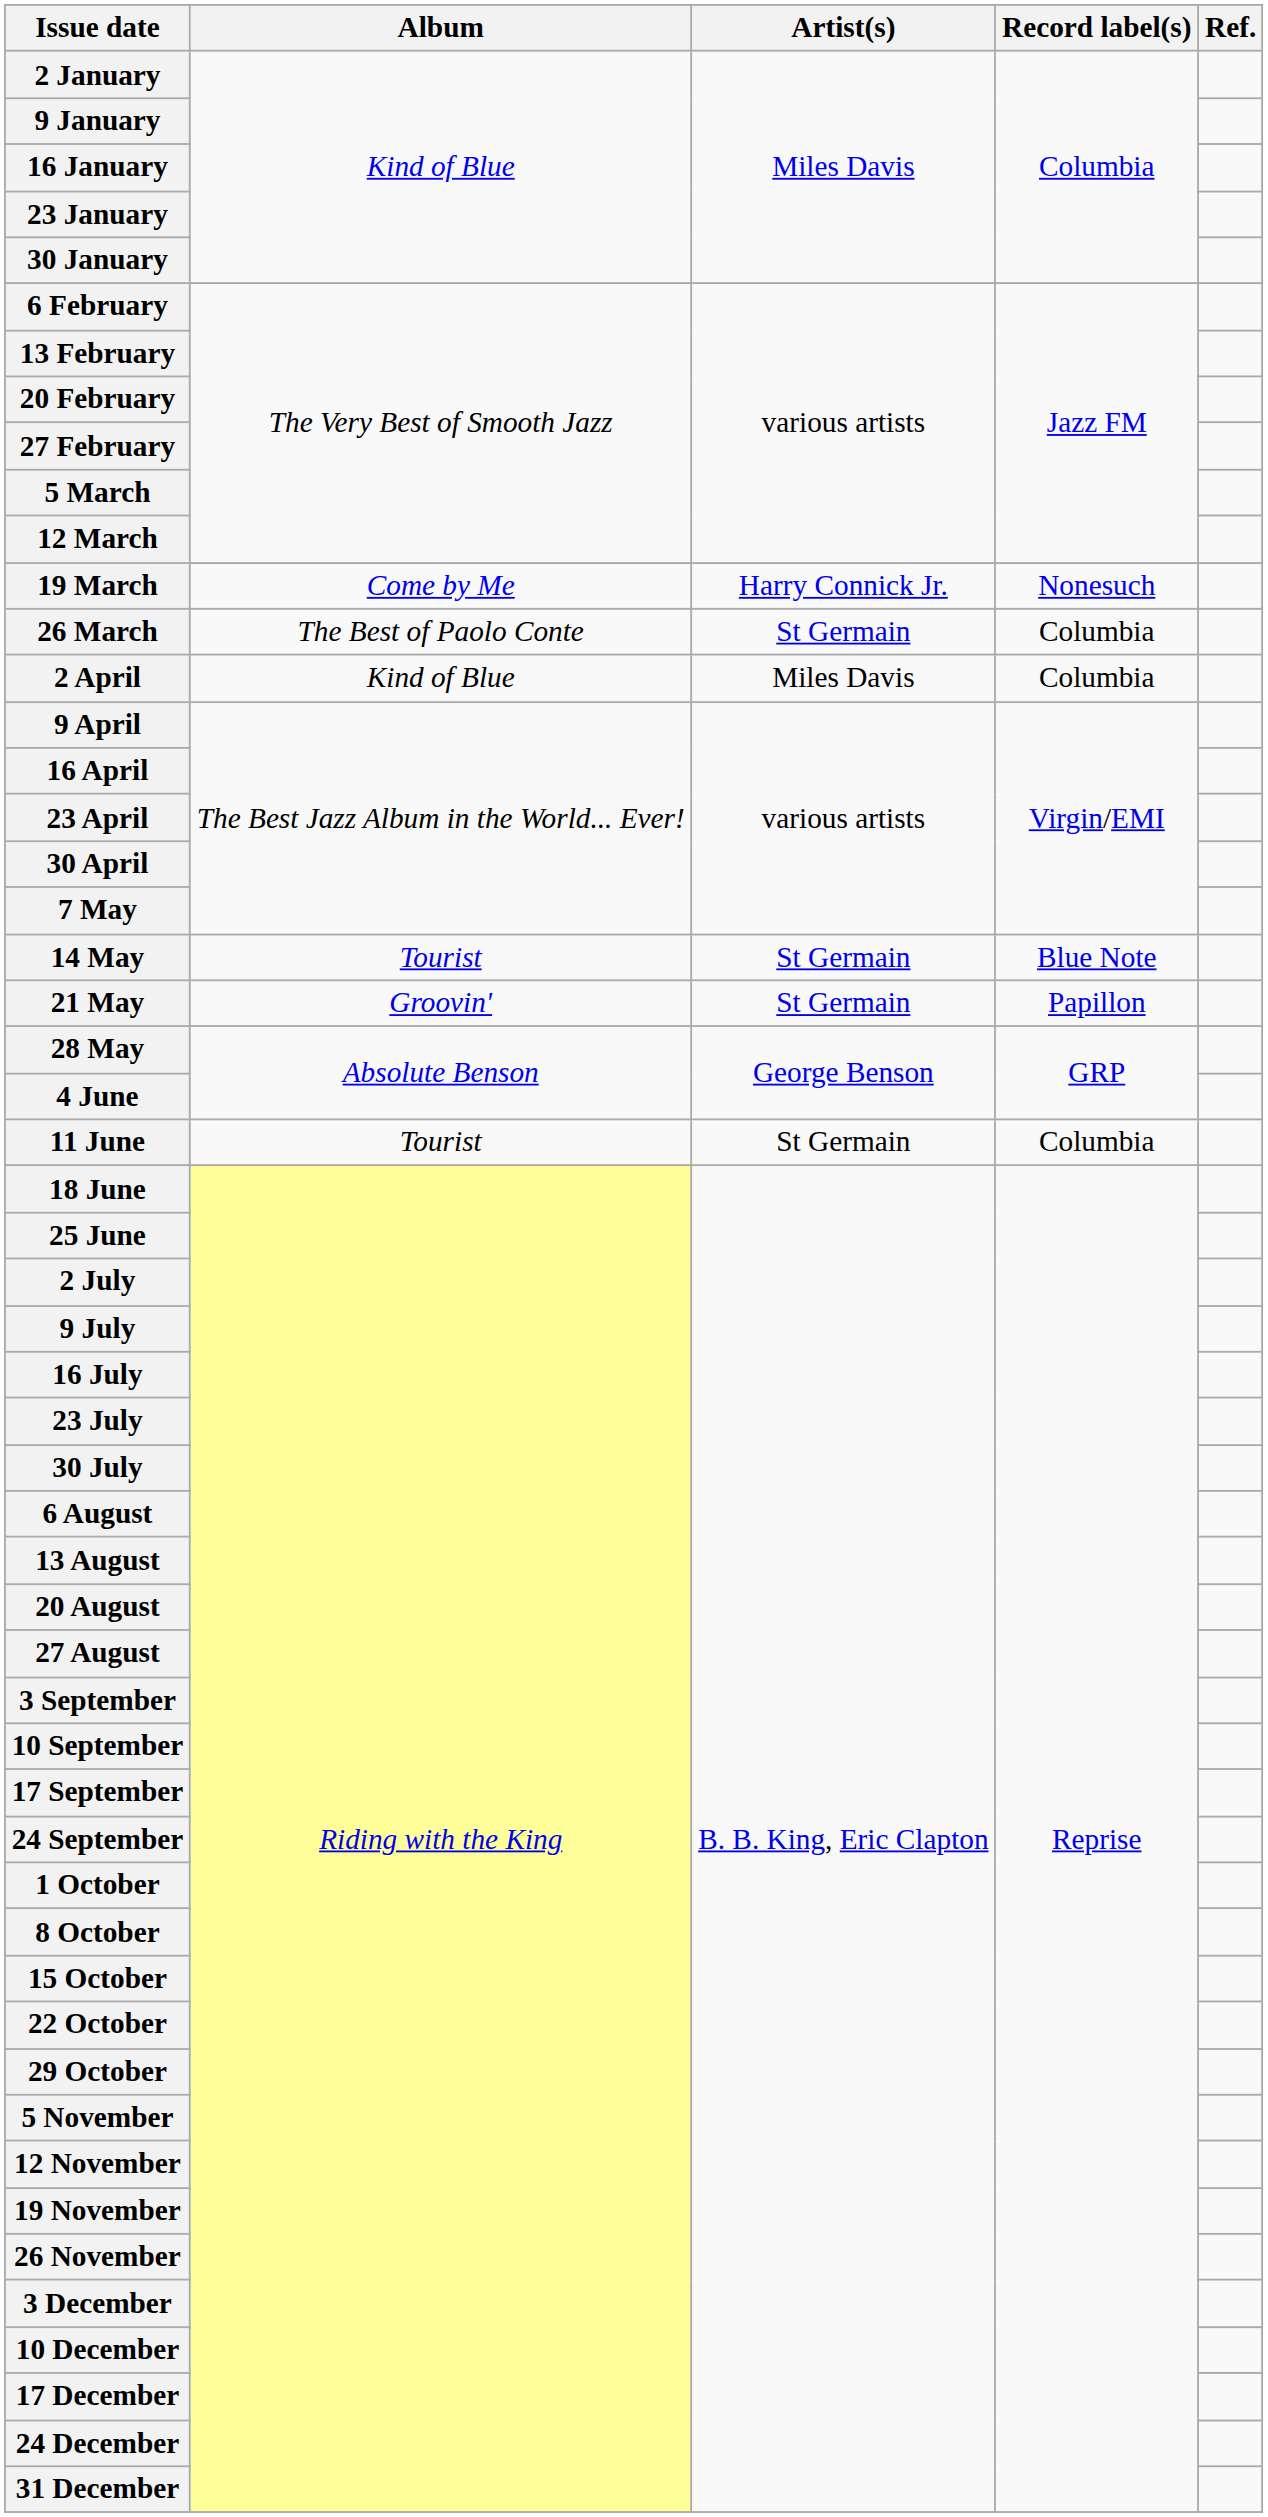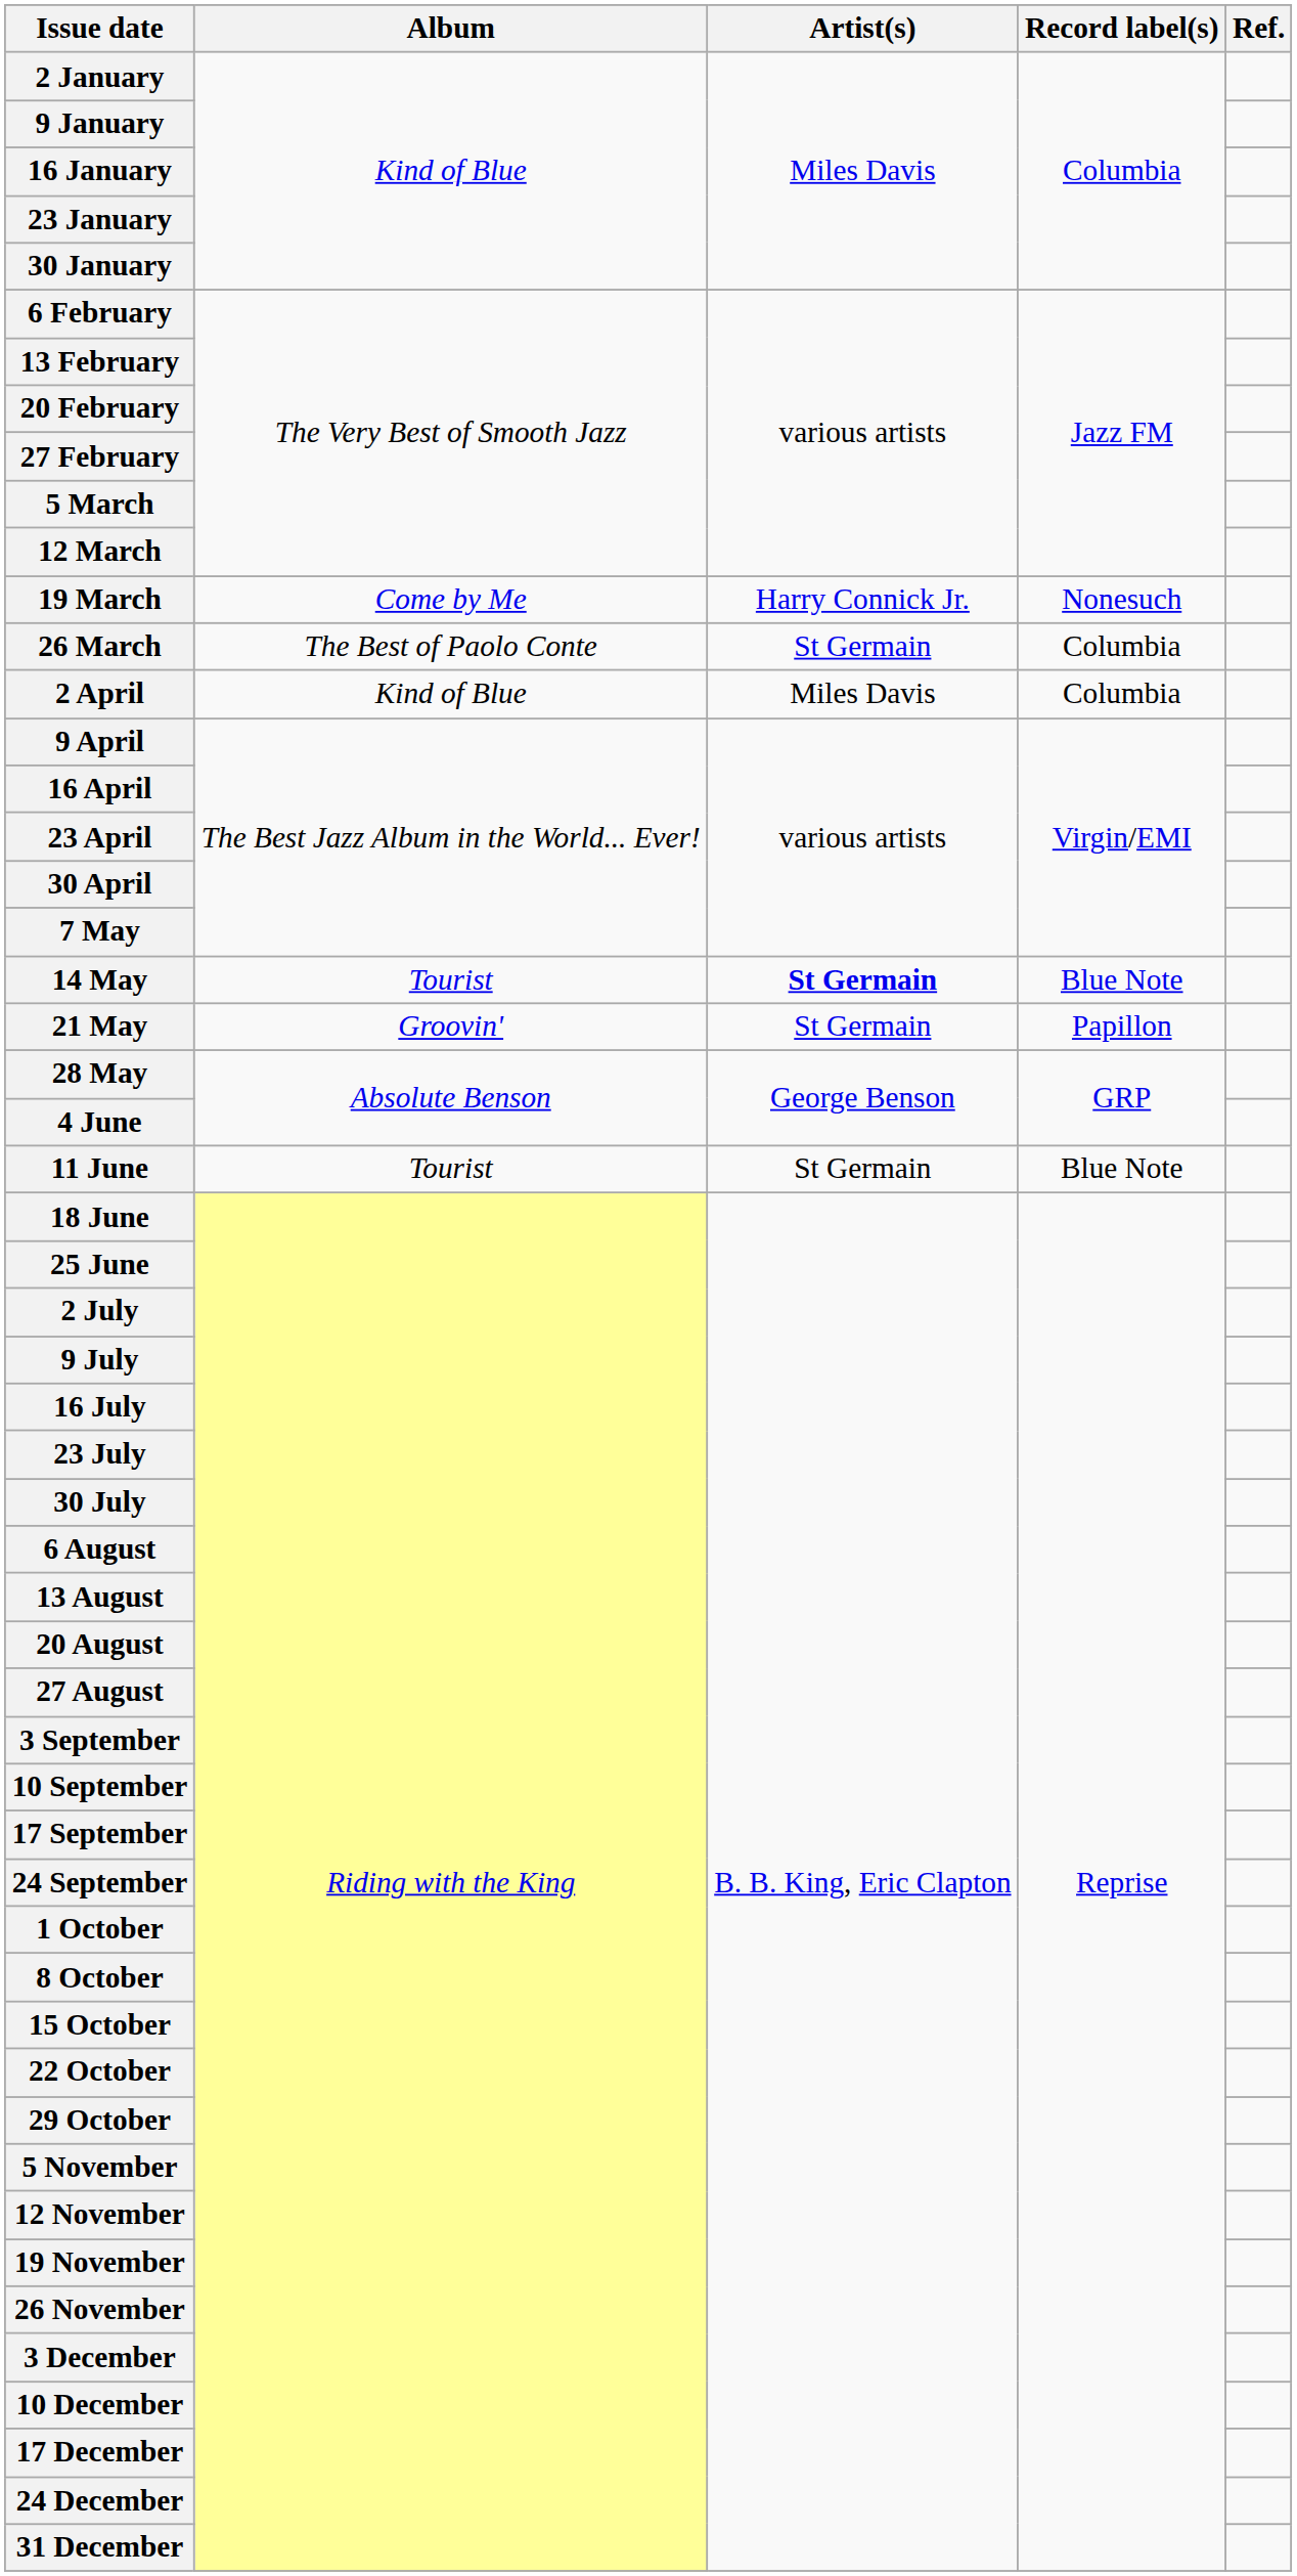 <table class="wikitable plainrowheaders" style="text-align:center">
 <tr>
 <th scope="col">Issue date</th>
 <th scope="col">Album</th>
 <th scope="col">Artist(s)</th>
 <th scope="col">Record label(s)</th>
 <th scope="col">Ref.</th>
 </tr>
 <tr>
 <th scope="row">2 January</th>
 <td rowspan="5"><em><a href='#'>Kind of Blue</a></em></td>
 <td rowspan="5"><a href='#'>Miles Davis</a></td>
 <td rowspan="5"><a href='#'>Columbia</a></td>
 <td></td>
 </tr>
 <tr>
 <th scope="row">9 January</th>
 <td></td>
 </tr>
 <tr>
 <th scope="row">16 January</th>
 <td></td>
 </tr>
 <tr>
 <th scope="row">23 January</th>
 <td></td>
 </tr>
 <tr>
 <th scope="row">30 January</th>
 <td></td>
 </tr>
 <tr>
 <th scope="row">6 February</th>
 <td rowspan="6"><em>The Very Best of Smooth Jazz</em></td>
 <td rowspan="6">various artists</td>
 <td rowspan="6"><a href='#'>Jazz FM</a></td>
 <td></td>
 </tr>
 <tr>
 <th scope="row">13 February</th>
 <td></td>
 </tr>
 <tr>
 <th scope="row">20 February</th>
 <td></td>
 </tr>
 <tr>
 <th scope="row">27 February</th>
 <td></td>
 </tr>
 <tr>
 <th scope="row">5 March</th>
 <td></td>
 </tr>
 <tr>
 <th scope="row">12 March</th>
 <td></td>
 </tr>
 <tr>
 <th scope="row">19 March</th>
 <td><em><a href='#'>Come by Me</a></em></td>
 <td><a href='#'>Harry Connick Jr.</a></td>
 <td><a href='#'>Nonesuch</a></td>
 <td></td>
 </tr>
 <tr>
 <th scope="row">26 March</th>
 <td><em>The Best of Paolo Conte</em></td>
 <td><a href='#'>St Germain</a></td>
 <td>Columbia</td>
 <td></td>
 </tr>
 <tr>
 <th scope="row">2 April</th>
 <td><em>Kind of Blue</em></td>
 <td>Miles Davis</td>
 <td>Columbia</td>
 <td></td>
 </tr>
 <tr>
 <th scope="row">9 April</th>
 <td rowspan="5"><em>The Best Jazz Album in the World... Ever!</em></td>
 <td rowspan="5">various artists</td>
 <td rowspan="5"><a href='#'>Virgin</a>/<a href='#'>EMI</a></td>
 <td></td>
 </tr>
 <tr>
 <th scope="row">16 April</th>
 <td></td>
 </tr>
 <tr>
 <th scope="row">23 April</th>
 <td></td>
 </tr>
 <tr>
 <th scope="row">30 April</th>
 <td></td>
 </tr>
 <tr>
 <th scope="row">7 May</th>
 <td></td>
 </tr>
 <tr>
 <th scope="row">14 May</th>
 <td><em><a href='#'>Tourist</a></em></td>
-<td><a href='#'>St Germain</a></td>
+<td><strong><a href='#'>St Germain</a></strong></td>
 <td><a href='#'>Blue Note</a></td>
 <td></td>
 </tr>
 <tr>
 <th scope="row">21 May</th>
 <td><em><a href='#'>Groovin'</a></em></td>
 <td><a href='#'>St Germain</a></td>
 <td><a href='#'>Papillon</a></td>
 <td></td>
 </tr>
 <tr>
 <th scope="row">28 May</th>
 <td rowspan="2"><em><a href='#'>Absolute Benson</a></em></td>
 <td rowspan="2"><a href='#'>George Benson</a></td>
 <td rowspan="2"><a href='#'>GRP</a></td>
 <td></td>
 </tr>
 <tr>
 <th scope="row">4 June</th>
 <td></td>
 </tr>
 <tr>
 <th scope="row">11 June</th>
 <td><em>Tourist</em></td>
 <td>St Germain</td>
-<td>Columbia</td>
+<td>Blue Note</td>
 <td></td>
 </tr>
 <tr>
 <th scope="row">18 June</th>
 <td rowspan="29" style="background-color:#FFFF99"><em><a href='#'>Riding with the King</a></em> </td>
 <td rowspan="29"><a href='#'>B. B. King</a>, <a href='#'>Eric Clapton</a></td>
 <td rowspan="29"><a href='#'>Reprise</a></td>
 <td></td>
 </tr>
 <tr>
 <th scope="row">25 June</th>
 <td></td>
 </tr>
 <tr>
 <th scope="row">2 July</th>
 <td></td>
 </tr>
 <tr>
 <th scope="row">9 July</th>
 <td></td>
 </tr>
 <tr>
 <th scope="row">16 July</th>
 <td></td>
 </tr>
 <tr>
 <th scope="row">23 July</th>
 <td></td>
 </tr>
 <tr>
 <th scope="row">30 July</th>
 <td></td>
 </tr>
 <tr>
 <th scope="row">6 August</th>
 <td></td>
 </tr>
 <tr>
 <th scope="row">13 August</th>
 <td></td>
 </tr>
 <tr>
 <th scope="row">20 August</th>
 <td></td>
 </tr>
 <tr>
 <th scope="row">27 August</th>
 <td></td>
 </tr>
 <tr>
 <th scope="row">3 September</th>
 <td></td>
 </tr>
 <tr>
 <th scope="row">10 September</th>
 <td></td>
 </tr>
 <tr>
 <th scope="row">17 September</th>
 <td></td>
 </tr>
 <tr>
 <th scope="row">24 September</th>
 <td></td>
 </tr>
 <tr>
 <th scope="row">1 October</th>
 <td></td>
 </tr>
 <tr>
 <th scope="row">8 October</th>
 <td></td>
 </tr>
 <tr>
 <th scope="row">15 October</th>
 <td></td>
 </tr>
 <tr>
 <th scope="row">22 October</th>
 <td></td>
 </tr>
 <tr>
 <th scope="row">29 October</th>
 <td></td>
 </tr>
 <tr>
 <th scope="row">5 November</th>
 <td></td>
 </tr>
 <tr>
 <th scope="row">12 November</th>
 <td></td>
 </tr>
 <tr>
 <th scope="row">19 November</th>
 <td></td>
 </tr>
 <tr>
 <th scope="row">26 November</th>
 <td></td>
 </tr>
 <tr>
 <th scope="row">3 December</th>
 <td></td>
 </tr>
 <tr>
 <th scope="row">10 December</th>
 <td></td>
 </tr>
 <tr>
 <th scope="row">17 December</th>
 <td></td>
 </tr>
 <tr>
 <th scope="row">24 December</th>
 <td></td>
 </tr>
 <tr>
 <th scope="row">31 December</th>
 <td></td>
 </tr>
 </table>
